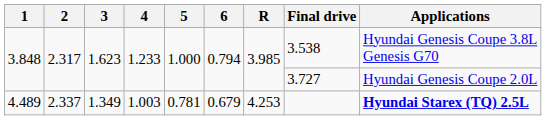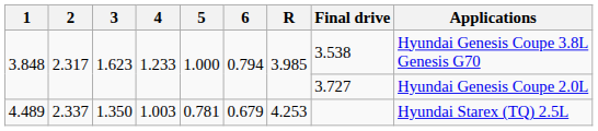 <table class=wikitable>
 <tr>
 <th>1</th>
 <th>2</th>
 <th>3</th>
 <th>4</th>
 <th>5</th>
 <th>6</th>
 <th>R</th>
 <th>Final drive</th>
 <th>Applications</th>
 </tr>
 <tr>
 <td rowspan=2>3.848</td>
 <td rowspan=2>2.317</td>
 <td rowspan=2>1.623</td>
 <td rowspan=2>1.233</td>
 <td rowspan=2>1.000</td>
 <td rowspan=2>0.794</td>
 <td rowspan=2>3.985</td>
 <td>3.538</td>
 <td><a href='#'>Hyundai Genesis Coupe 3.8L</a><br><a href='#'>Genesis G70</a></td>
 </tr>
 <tr>
 <td>3.727</td>
 <td><a href='#'>Hyundai Genesis Coupe 2.0L</a></td>
 </tr>
 <tr>
 <td>4.489</td>
 <td>2.337</td>
-<td>1.349</td>
+<td>1.350</td>
 <td>1.003</td>
 <td>0.781</td>
 <td>0.679</td>
 <td>4.253</td>
 <td></td>
-<td><strong><a href='#'>Hyundai Starex (TQ) 2.5L</a></strong></td>
+<td><a href='#'>Hyundai Starex (TQ) 2.5L</a></td>
 </tr>
 </table>
